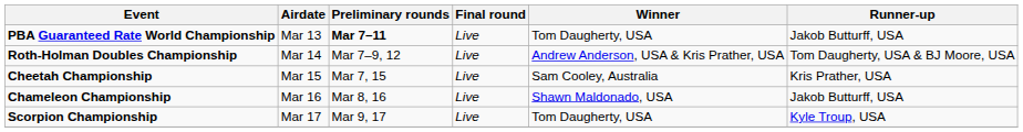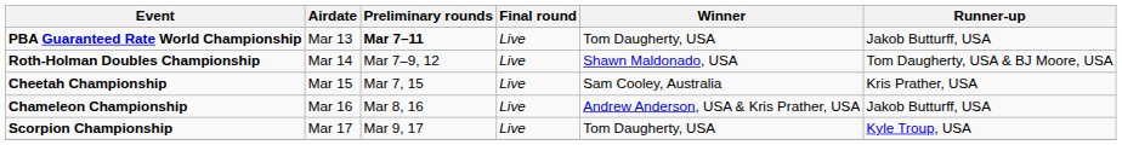 <table class="wikitable">
 <tr>
 <th>Event</th>
 <th>Airdate</th>
 <th>Preliminary rounds</th>
 <th>Final round</th>
 <th>Winner</th>
 <th>Runner-up</th>
 </tr>
 <tr>
 <td><strong>PBA <a href='#'>Guaranteed Rate</a> World Championship</strong></td>
 <td>Mar 13</td>
 <td><strong>Mar 7–11</strong></td>
 <td><em>Live</em></td>
 <td>Tom Daugherty, USA</td>
 <td>Jakob Butturff, USA</td>
 </tr>
 <tr>
 <td><strong>Roth-Holman Doubles Championship</strong></td>
 <td>Mar 14</td>
 <td>Mar 7–9, 12</td>
 <td><em>Live</em></td>
-<td><a href='#'>Andrew Anderson</a>, USA & Kris Prather, USA</td>
+<td><a href='#'>Shawn Maldonado</a>, USA</td>
 <td>Tom Daugherty, USA & BJ Moore, USA</td>
 </tr>
 <tr>
 <td><strong>Cheetah Championship</strong></td>
 <td>Mar 15</td>
 <td>Mar 7, 15</td>
 <td><em>Live</em></td>
 <td>Sam Cooley, Australia</td>
 <td>Kris Prather, USA</td>
 </tr>
 <tr>
 <td><strong>Chameleon Championship</strong></td>
 <td>Mar 16</td>
 <td>Mar 8, 16</td>
 <td><em>Live</em></td>
-<td><a href='#'>Shawn Maldonado</a>, USA</td>
+<td><a href='#'>Andrew Anderson</a>, USA & Kris Prather, USA</td>
 <td>Jakob Butturff, USA</td>
 </tr>
 <tr>
 <td><strong>Scorpion Championship</strong></td>
 <td>Mar 17</td>
 <td>Mar 9, 17</td>
 <td><em>Live</em></td>
 <td>Tom Daugherty, USA</td>
 <td><a href='#'>Kyle Troup</a>, USA</td>
 </tr>
 <tr>
 </tr>
 </table>
